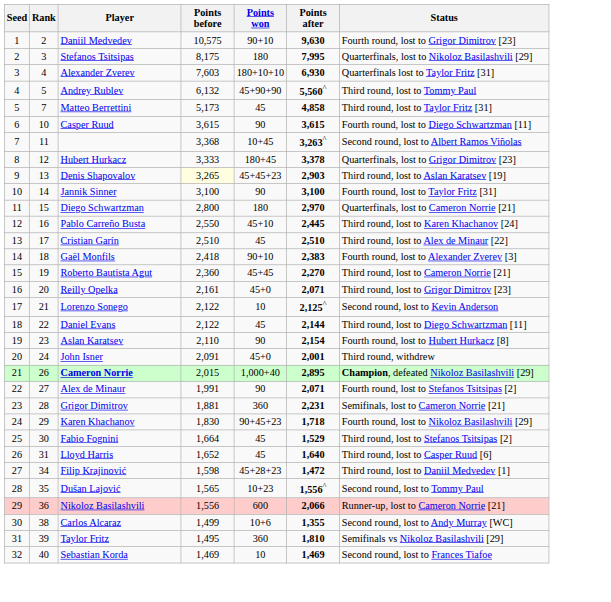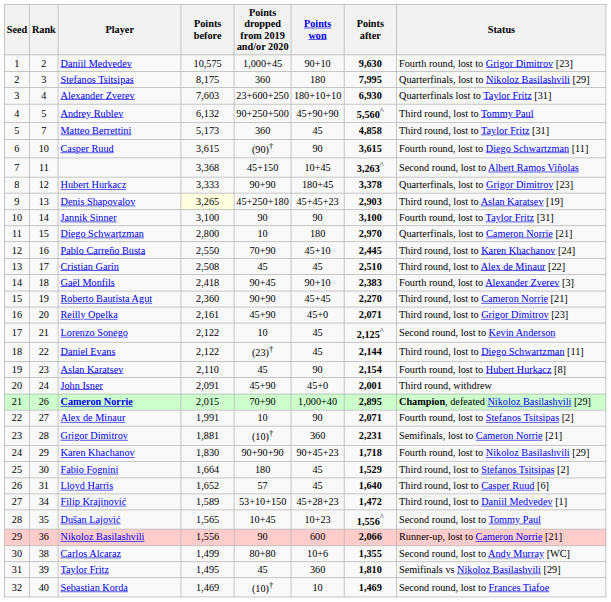 <table class="wikitable sortable">
 <tr>
 <th style="width:30px;">Seed</th>
 <th style="width:30px;">Rank</th>
 <th style="width:185px;">Player</th>
 <th style="width:75px;">Points before</th>
+<th style="width:75px;">Points dropped from 2019 and/or 2020</th>
 <th style="width:75px;"><a href='#'>Points won</a></th>
 <th style="width:75px;">Points after</th>
 <th style="width:320px;">Status</th>
 </tr>
 <tr>
 <td style="text-align:center;">1</td>
 <td style="text-align:center;">2</td>
 <td> <a href='#'>Daniil Medvedev</a></td>
 <td style="text-align:center;">10,575</td>
+<td style="text-align:center;">1,000+45</td>
 <td style="text-align:center;">90+10</td>
 <td style="text-align:center;"><strong>9,630</strong></td>
 <td>Fourth round, lost to  <a href='#'>Grigor Dimitrov</a> [23]</td>
 </tr>
 <tr>
 <td style="text-align:center;">2</td>
 <td style="text-align:center;">3</td>
 <td> <a href='#'>Stefanos Tsitsipas</a></td>
 <td style="text-align:center;">8,175</td>
+<td style="text-align:center;">360</td>
 <td style="text-align:center;">180</td>
 <td style="text-align:center;"><strong>7,995</strong></td>
 <td>Quarterfinals, lost to  <a href='#'>Nikoloz Basilashvili</a> [29]</td>
 </tr>
 <tr>
 <td style="text-align:center;">3</td>
 <td style="text-align:center;">4</td>
 <td> <a href='#'>Alexander Zverev</a></td>
 <td style="text-align:center;">7,603</td>
+<td style="text-align:center;">23+600+250</td>
 <td style="text-align:center;">180+10+10</td>
 <td style="text-align:center;"><strong>6,930</strong></td>
 <td>Quarterfinals lost to  <a href='#'>Taylor Fritz</a> [31]</td>
 </tr>
 <tr>
 <td style="text-align:center;">4</td>
 <td style="text-align:center;">5</td>
 <td> <a href='#'>Andrey Rublev</a></td>
 <td style="text-align:center;">6,132</td>
+<td style="text-align:center;">90+250+500</td>
 <td style="text-align:center;">45+90+90</td>
 <td style="text-align:center;"><strong>5,560</strong><sup>^</sup></td>
 <td>Third round, lost to  <a href='#'>Tommy Paul</a></td>
 </tr>
 <tr>
 <td style="text-align:center;">5</td>
 <td style="text-align:center;">7</td>
 <td> <a href='#'>Matteo Berrettini</a></td>
 <td style="text-align:center;">5,173</td>
+<td style="text-align:center;">360</td>
 <td style="text-align:center;">45</td>
 <td style="text-align:center;"><strong>4,858</strong></td>
 <td>Third round, lost to  <a href='#'>Taylor Fritz</a> [31]</td>
 </tr>
 <tr>
 <td style="text-align:center;">6</td>
 <td style="text-align:center;">10</td>
 <td> <a href='#'>Casper Ruud</a></td>
 <td style="text-align:center;">3,615</td>
+<td style="text-align:center;">(90)<sup>†</sup></td>
 <td style="text-align:center;">90</td>
 <td style="text-align:center;"><strong>3,615</strong></td>
 <td>Fourth round, lost to  <a href='#'>Diego Schwartzman</a> [11]</td>
 </tr>
 <tr>
 <td style="text-align:center;">7</td>
 <td style="text-align:center;">11</td>
 <td></td>
 <td style="text-align:center;">3,368</td>
+<td style="text-align:center;">45+150</td>
 <td style="text-align:center;">10+45</td>
 <td style="text-align:center;"><strong>3,263</strong><sup>^</sup></td>
 <td>Second round, lost to  <a href='#'>Albert Ramos Viñolas</a></td>
 </tr>
 <tr>
 <td style="text-align:center;">8</td>
 <td style="text-align:center;">12</td>
 <td> <a href='#'>Hubert Hurkacz</a></td>
 <td style="text-align:center;">3,333</td>
+<td style="text-align:center;">90+90</td>
 <td style="text-align:center;">180+45</td>
 <td style="text-align:center;"><strong>3,378</strong></td>
 <td>Quarterfinals, lost to  <a href='#'>Grigor Dimitrov</a> [23]</td>
 </tr>
 <tr>
 <td style="text-align:center;">9</td>
 <td style="text-align:center;">13</td>
 <td> <a href='#'>Denis Shapovalov</a></td>
 <td style="background: lightyellow; text-align:center;">3,265</td>
+<td style="text-align:center;">45+250+180</td>
 <td style="text-align:center;">45+45+23</td>
 <td style="text-align:center;"><strong>2,903</strong></td>
 <td>Third round, lost to  <a href='#'>Aslan Karatsev</a> [19]</td>
 </tr>
 <tr>
 <td style="text-align:center;">10</td>
 <td style="text-align:center;">14</td>
 <td> <a href='#'>Jannik Sinner</a></td>
 <td style="text-align:center;">3,100</td>
 <td style="text-align:center;">90</td>
+<td style="text-align:center;">90</td>
 <td style="text-align:center;"><strong>3,100</strong></td>
 <td>Fourth round, lost to  <a href='#'>Taylor Fritz</a> [31]</td>
 </tr>
 <tr>
 <td style="text-align:center;">11</td>
 <td style="text-align:center;">15</td>
 <td> <a href='#'>Diego Schwartzman</a></td>
 <td style="text-align:center;">2,800</td>
+<td style="text-align:center;">10</td>
 <td style="text-align:center;">180</td>
 <td style="text-align:center;"><strong>2,970</strong></td>
 <td>Quarterfinals, lost to  <a href='#'>Cameron Norrie</a> [21]</td>
 </tr>
 <tr>
 <td style="text-align:center;">12</td>
 <td style="text-align:center;">16</td>
 <td> <a href='#'>Pablo Carreño Busta</a></td>
 <td style="text-align:center;">2,550</td>
+<td style="text-align:center;">70+90</td>
 <td style="text-align:center;">45+10</td>
 <td style="text-align:center;"><strong>2,445</strong></td>
 <td>Third round, lost to  <a href='#'>Karen Khachanov</a> [24]</td>
 </tr>
 <tr>
 <td style="text-align:center;">13</td>
 <td style="text-align:center;">17</td>
 <td> <a href='#'>Cristian Garín</a></td>
-<td style="text-align:center;">2,510</td>
+<td style="text-align:center;">2,508</td>
+<td style="text-align:center;">45</td>
 <td style="text-align:center;">45</td>
 <td style="text-align:center;"><strong>2,510</strong></td>
 <td>Third round, lost to  <a href='#'>Alex de Minaur</a> [22]</td>
 </tr>
 <tr>
 <td style="text-align:center;">14</td>
 <td style="text-align:center;">18</td>
 <td> <a href='#'>Gaël Monfils</a></td>
 <td style="text-align:center;">2,418</td>
+<td style="text-align:center;">90+45</td>
 <td style="text-align:center;">90+10</td>
 <td style="text-align:center;"><strong>2,383</strong></td>
 <td>Fourth round, lost to  <a href='#'>Alexander Zverev</a> [3]</td>
 </tr>
 <tr>
 <td style="text-align:center;">15</td>
 <td style="text-align:center;">19</td>
 <td> <a href='#'>Roberto Bautista Agut</a></td>
 <td style="text-align:center;">2,360</td>
+<td style="text-align:center;">90+90</td>
 <td style="text-align:center;">45+45</td>
 <td style="text-align:center;"><strong>2,270</strong></td>
 <td>Third round, lost to  <a href='#'>Cameron Norrie</a> [21]</td>
 </tr>
 <tr>
 <td style="text-align:center;">16</td>
 <td style="text-align:center;">20</td>
 <td> <a href='#'>Reilly Opelka</a></td>
 <td style="text-align:center;">2,161</td>
+<td style="text-align:center;">45+90</td>
 <td style="text-align:center;">45+0</td>
 <td style="text-align:center;"><strong>2,071</strong></td>
 <td>Third round, lost to  <a href='#'>Grigor Dimitrov</a> [23]</td>
 </tr>
 <tr>
 <td style="text-align:center;">17</td>
 <td style="text-align:center;">21</td>
 <td> <a href='#'>Lorenzo Sonego</a></td>
 <td style="text-align:center;">2,122</td>
 <td style="text-align:center;">10</td>
+<td style="text-align:center;">45</td>
 <td style="text-align:center;"><strong>2,125</strong><sup>^</sup></td>
 <td>Second round, lost to  <a href='#'>Kevin Anderson</a></td>
 </tr>
 <tr>
 <td style="text-align:center;">18</td>
 <td style="text-align:center;">22</td>
 <td> <a href='#'>Daniel Evans</a></td>
 <td style="text-align:center;">2,122</td>
+<td style="text-align:center;">(23)<sup>†</sup></td>
 <td style="text-align:center;">45</td>
 <td style="text-align:center;"><strong>2,144</strong></td>
 <td>Third round, lost to  <a href='#'>Diego Schwartzman</a> [11]</td>
 </tr>
 <tr>
 <td style="text-align:center;">19</td>
 <td style="text-align:center;">23</td>
 <td> <a href='#'>Aslan Karatsev</a></td>
 <td style="text-align:center;">2,110</td>
+<td style="text-align:center;">45</td>
 <td style="text-align:center;">90</td>
 <td style="text-align:center;"><strong>2,154</strong></td>
 <td>Fourth round, lost to  <a href='#'>Hubert Hurkacz</a> [8]</td>
 </tr>
 <tr>
 <td style="text-align:center;">20</td>
 <td style="text-align:center;">24</td>
 <td> <a href='#'>John Isner</a></td>
 <td style="text-align:center;">2,091</td>
+<td style="text-align:center;">45+90</td>
 <td style="text-align:center;">45+0</td>
 <td style="text-align:center;"><strong>2,001</strong></td>
 <td>Third round, withdrew</td>
 </tr>
 <tr bgcolor=#cfc>
 <td style="text-align:center;">21</td>
 <td style="text-align:center;">26</td>
 <td><strong> <a href='#'>Cameron Norrie</a></strong></td>
 <td style="text-align:center;">2,015</td>
+<td style="text-align:center;">70+90</td>
 <td style="text-align:center;">1,000+40</td>
 <td style="text-align:center;"><strong>2,895</strong></td>
 <td><strong>Champion</strong>, defeated  <a href='#'>Nikoloz Basilashvili</a> [29]</td>
 </tr>
 <tr>
 <td style="text-align:center;">22</td>
 <td style="text-align:center;">27</td>
 <td> <a href='#'>Alex de Minaur</a></td>
 <td style="text-align:center;">1,991</td>
+<td style="text-align:center;">10</td>
 <td style="text-align:center;">90</td>
 <td style="text-align:center;"><strong>2,071</strong></td>
 <td>Fourth round, lost to  <a href='#'>Stefanos Tsitsipas</a> [2]</td>
 </tr>
 <tr>
 <td style="text-align:center;">23</td>
 <td style="text-align:center;">28</td>
 <td> <a href='#'>Grigor Dimitrov</a></td>
 <td style="text-align:center;">1,881</td>
+<td style="text-align:center;">(10)<sup>†</sup></td>
 <td style="text-align:center;">360</td>
 <td style="text-align:center;"><strong>2,231</strong></td>
 <td>Semifinals, lost to  <a href='#'>Cameron Norrie</a> [21]</td>
 </tr>
 <tr>
 <td style="text-align:center;">24</td>
 <td style="text-align:center;">29</td>
 <td> <a href='#'>Karen Khachanov</a></td>
 <td style="text-align:center;">1,830</td>
+<td style="text-align:center;">90+90+90</td>
 <td style="text-align:center;">90+45+23</td>
 <td style="text-align:center;"><strong>1,718</strong></td>
 <td>Fourth round, lost to  <a href='#'>Nikoloz Basilashvili</a> [29]</td>
 </tr>
 <tr>
 <td style="text-align:center;">25</td>
 <td style="text-align:center;">30</td>
 <td> <a href='#'>Fabio Fognini</a></td>
 <td style="text-align:center;">1,664</td>
+<td style="text-align:center;">180</td>
 <td style="text-align:center;">45</td>
 <td style="text-align:center;"><strong>1,529</strong></td>
 <td>Third round, lost to  <a href='#'>Stefanos Tsitsipas</a> [2]</td>
 </tr>
 <tr>
 <td style="text-align:center;">26</td>
 <td style="text-align:center;">31</td>
 <td> <a href='#'>Lloyd Harris</a></td>
 <td style="text-align:center;">1,652</td>
+<td style="text-align:center;">57</td>
 <td style="text-align:center;">45</td>
 <td style="text-align:center;"><strong>1,640</strong></td>
 <td>Third round, lost to  <a href='#'>Casper Ruud</a> [6]</td>
 </tr>
 <tr>
 <td style="text-align:center;">27</td>
 <td style="text-align:center;">34</td>
 <td> <a href='#'>Filip Krajinović</a></td>
-<td style="text-align:center;">1,598</td>
+<td style="text-align:center;">1,589</td>
+<td style="text-align:center;">53+10+150</td>
 <td style="text-align:center;">45+28+23</td>
 <td style="text-align:center;"><strong>1,472</strong></td>
 <td>Third round, lost to  <a href='#'>Daniil Medvedev</a> [1]</td>
 </tr>
 <tr>
 <td style="text-align:center;">28</td>
 <td style="text-align:center;">35</td>
 <td> <a href='#'>Dušan Lajović</a></td>
 <td style="text-align:center;">1,565</td>
+<td style="text-align:center;">10+45</td>
 <td style="text-align:center;">10+23</td>
 <td style="text-align:center;"><strong>1,556</strong><sup>^</sup></td>
 <td>Second round, lost to  <a href='#'>Tommy Paul</a></td>
 </tr>
 <tr bgcolor=#fcc>
 <td style="text-align:center;">29</td>
 <td style="text-align:center;">36</td>
 <td> <a href='#'>Nikoloz Basilashvili</a></td>
 <td style="text-align:center;">1,556</td>
+<td style="text-align:center;">90</td>
 <td style="text-align:center;">600</td>
 <td style="text-align:center;"><strong>2,066</strong></td>
 <td>Runner-up, lost to  <a href='#'>Cameron Norrie</a> [21]</td>
 </tr>
 <tr>
 <td style="text-align:center;">30</td>
 <td style="text-align:center;">38</td>
 <td> <a href='#'>Carlos Alcaraz</a></td>
 <td style="text-align:center;">1,499</td>
+<td style="text-align:center;">80+80</td>
 <td style="text-align:center;">10+6</td>
 <td style="text-align:center;"><strong>1,355</strong></td>
 <td>Second round, lost to  <a href='#'>Andy Murray</a> [WC]</td>
 </tr>
 <tr>
 <td style="text-align:center;">31</td>
 <td style="text-align:center;">39</td>
 <td> <a href='#'>Taylor Fritz</a></td>
 <td style="text-align:center;">1,495</td>
+<td style="text-align:center;">45</td>
 <td style="text-align:center;">360</td>
 <td style="text-align:center;"><strong>1,810</strong></td>
 <td>Semifinals vs  <a href='#'>Nikoloz Basilashvili</a> [29]</td>
 </tr>
 <tr>
 <td style="text-align:center;">32</td>
 <td style="text-align:center;">40</td>
 <td> <a href='#'>Sebastian Korda</a></td>
 <td style="text-align:center;">1,469</td>
+<td style="text-align:center;">(10)<sup>†</sup></td>
 <td style="text-align:center;">10</td>
 <td style="text-align:center;"><strong>1,469</strong></td>
 <td>Second round, lost to  <a href='#'>Frances Tiafoe</a></td>
 </tr>
 </table>
